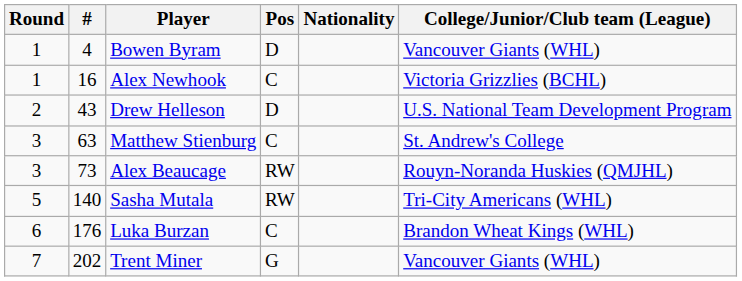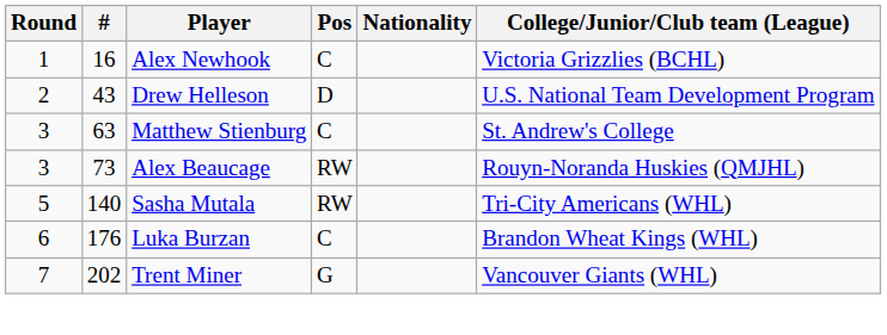 <table class="wikitable">
 <tr>
 <th>Round</th>
 <th>#</th>
 <th>Player</th>
 <th>Pos</th>
 <th>Nationality</th>
 <th>College/Junior/Club team (League)</th>
-</tr>
-<tr>
-<td style="text-align:center;">1</td>
-<td style="text-align:center;">4</td>
-<td><a href='#'>Bowen Byram</a></td>
-<td>D</td>
-<td></td>
-<td><a href='#'>Vancouver Giants</a> (<a href='#'>WHL</a>)</td>
 </tr>
 <tr>
 <td style="text-align:center;">1</td>
 <td style="text-align:center;">16</td>
 <td><a href='#'>Alex Newhook</a></td>
 <td>C</td>
 <td></td>
 <td><a href='#'>Victoria Grizzlies</a> (<a href='#'>BCHL</a>)</td>
 </tr>
 <tr>
 <td style="text-align:center;">2</td>
 <td style="text-align:center;">43</td>
 <td><a href='#'>Drew Helleson</a></td>
 <td>D</td>
 <td></td>
 <td><a href='#'>U.S. National Team Development Program</a></td>
 </tr>
 <tr>
 <td style="text-align:center;">3</td>
 <td style="text-align:center;">63</td>
 <td><a href='#'>Matthew Stienburg</a></td>
 <td>C</td>
 <td></td>
 <td><a href='#'>St. Andrew's College</a></td>
 </tr>
 <tr>
 <td style="text-align:center;">3</td>
 <td style="text-align:center;">73</td>
 <td><a href='#'>Alex Beaucage</a></td>
 <td>RW</td>
 <td></td>
 <td><a href='#'>Rouyn-Noranda Huskies</a> (<a href='#'>QMJHL</a>)</td>
 </tr>
 <tr>
 <td style="text-align:center;">5</td>
 <td style="text-align:center;">140</td>
 <td><a href='#'>Sasha Mutala</a></td>
 <td>RW</td>
 <td></td>
 <td><a href='#'>Tri-City Americans</a> (<a href='#'>WHL</a>)</td>
 </tr>
 <tr>
 <td style="text-align:center;">6</td>
 <td style="text-align:center;">176</td>
 <td><a href='#'>Luka Burzan</a></td>
 <td>C</td>
 <td></td>
 <td><a href='#'>Brandon Wheat Kings</a> (<a href='#'>WHL</a>)</td>
 </tr>
 <tr>
 <td style="text-align:center;">7</td>
 <td style="text-align:center;">202</td>
 <td><a href='#'>Trent Miner</a></td>
 <td>G</td>
 <td></td>
 <td><a href='#'>Vancouver Giants</a> (<a href='#'>WHL</a>)</td>
 </tr>
 </table>
